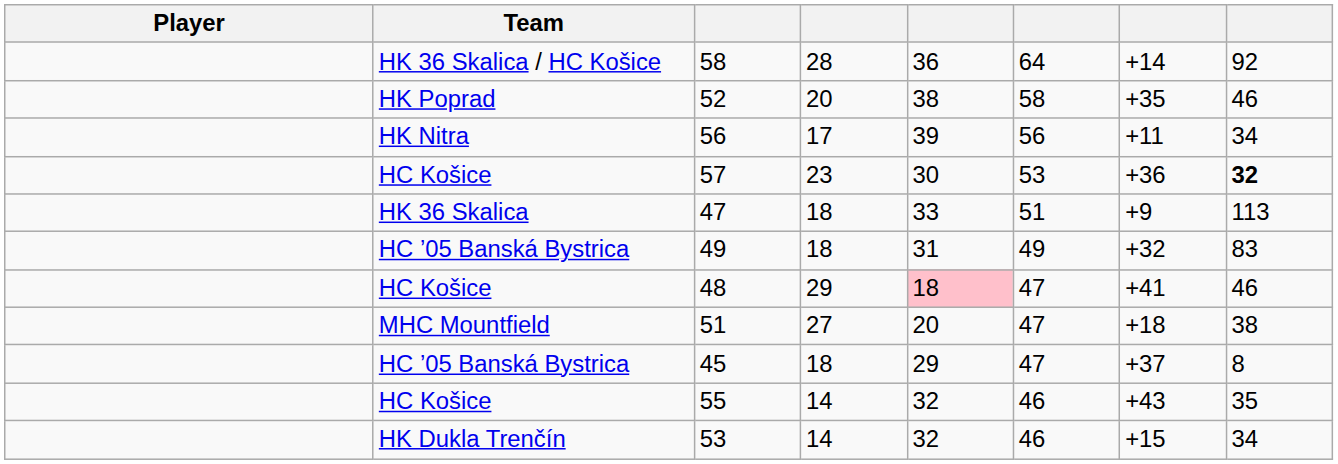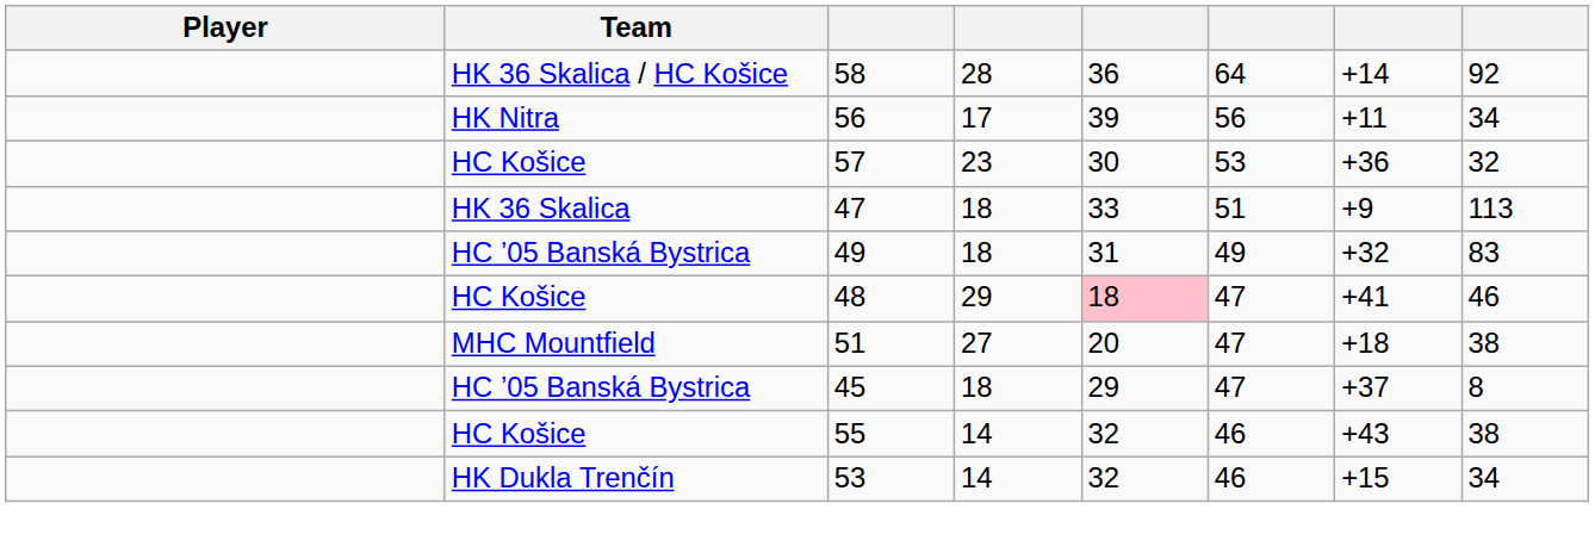 <table class="wikitable sortable">
 <tr>
 <th style="width: 15em;">Player</th>
 <th style="width: 13em;">Team</th>
 <th style="width: 4em;"></th>
 <th style="width: 4em;"></th>
 <th style="width: 4em;"></th>
 <th style="width: 4em;"></th>
 <th style="width: 4em;"></th>
 <th style="width: 4em;"></th>
 </tr>
 <tr>
 <td> </td>
 <td><a href='#'>HK 36 Skalica</a> / <a href='#'>HC Košice</a></td>
 <td>58</td>
 <td>28</td>
 <td>36</td>
 <td>64</td>
 <td>+14</td>
 <td>92</td>
 </tr>
 <tr>
 <td> </td>
-<td><a href='#'>HK Poprad</a></td>
-<td>52</td>
-<td>20</td>
-<td>38</td>
-<td>58</td>
-<td>+35</td>
-<td>46</td>
-</tr>
-<tr>
-<td> </td>
 <td><a href='#'>HK Nitra</a></td>
 <td>56</td>
 <td>17</td>
 <td>39</td>
 <td>56</td>
 <td>+11</td>
 <td>34</td>
 </tr>
 <tr>
 <td> </td>
 <td><a href='#'>HC Košice</a></td>
 <td>57</td>
 <td>23</td>
 <td>30</td>
 <td>53</td>
 <td>+36</td>
-<td><strong>32</strong></td>
+<td>32</td>
 </tr>
 <tr>
 <td> </td>
 <td><a href='#'>HK 36 Skalica</a></td>
 <td>47</td>
 <td>18</td>
 <td>33</td>
 <td>51</td>
 <td>+9</td>
 <td>113</td>
 </tr>
 <tr>
 <td> </td>
 <td><a href='#'>HC ’05 Banská Bystrica</a></td>
 <td>49</td>
 <td>18</td>
 <td>31</td>
 <td>49</td>
 <td>+32</td>
 <td>83</td>
 </tr>
 <tr>
 <td> </td>
 <td><a href='#'>HC Košice</a></td>
 <td>48</td>
 <td>29</td>
 <td style="background: pink;">18</td>
 <td>47</td>
 <td>+41</td>
 <td>46</td>
 </tr>
 <tr>
 <td> </td>
 <td><a href='#'>MHC Mountfield</a></td>
 <td>51</td>
 <td>27</td>
 <td>20</td>
 <td>47</td>
 <td>+18</td>
 <td>38</td>
 </tr>
 <tr>
 <td> </td>
 <td><a href='#'>HC ’05 Banská Bystrica</a></td>
 <td>45</td>
 <td>18</td>
 <td>29</td>
 <td>47</td>
 <td>+37</td>
 <td>8</td>
 </tr>
 <tr>
 <td> </td>
 <td><a href='#'>HC Košice</a></td>
 <td>55</td>
 <td>14</td>
 <td>32</td>
 <td>46</td>
 <td>+43</td>
-<td>35</td>
+<td>38</td>
 </tr>
 <tr>
 <td> </td>
 <td><a href='#'>HK Dukla Trenčín</a></td>
 <td>53</td>
 <td>14</td>
 <td>32</td>
 <td>46</td>
 <td>+15</td>
 <td>34</td>
 </tr>
 </table>
